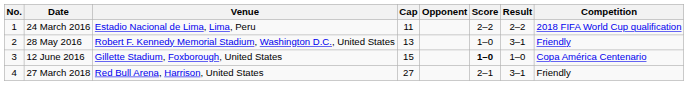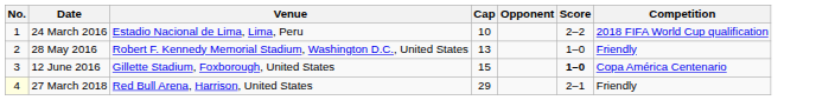 <table class="wikitable sortable">
 <tr>
 <th scope="col">No.</th>
 <th scope="col" data-sort-type="date">Date</th>
 <th scope="col">Venue</th>
 <th scope="col">Cap</th>
 <th scope="col">Opponent</th>
 <th scope="col">Score</th>
-<th scope="col">Result</th>
 <th scope="col">Competition</th>
 </tr>
 <tr>
 <td style="text-align:center">1</td>
 <td>24 March 2016</td>
 <td><a href='#'>Estadio Nacional de Lima</a>, <a href='#'>Lima</a>, Peru</td>
-<td style="text-align:center">11</td>
+<td style="text-align:center">10</td>
 <td></td>
-<td style="text-align:center">2–2</td>
 <td style="text-align:center">2–2</td>
 <td><a href='#'>2018 FIFA World Cup qualification</a></td>
 </tr>
 <tr>
 <td style="text-align:center">2</td>
 <td>28 May 2016</td>
 <td><a href='#'>Robert F. Kennedy Memorial Stadium</a>, <a href='#'>Washington D.C.</a>, United States</td>
 <td align="center">13</td>
 <td></td>
 <td style="text-align:center">1–0</td>
-<td style="text-align:center">3–1</td>
 <td><a href='#'>Friendly</a></td>
 </tr>
 <tr>
 <td style="text-align:center">3</td>
 <td>12 June 2016</td>
 <td><a href='#'>Gillette Stadium</a>, <a href='#'>Foxborough</a>, United States</td>
 <td style="text-align:center">15</td>
 <td></td>
 <td style="text-align:center"><strong>1–0</strong></td>
-<td style="text-align:center">1–0</td>
 <td><a href='#'>Copa América Centenario</a></td>
 </tr>
 <tr>
-<td style="text-align:center">4</td>
+<td style="background: lightyellow; text-align:center">4</td>
 <td>27 March 2018</td>
 <td><a href='#'>Red Bull Arena</a>, <a href='#'>Harrison</a>, United States</td>
-<td style="text-align:center">27</td>
+<td style="text-align:center">29</td>
 <td></td>
 <td style="text-align:center">2–1</td>
-<td style="text-align:center">3–1</td>
 <td>Friendly</td>
 </tr>
 </table>
